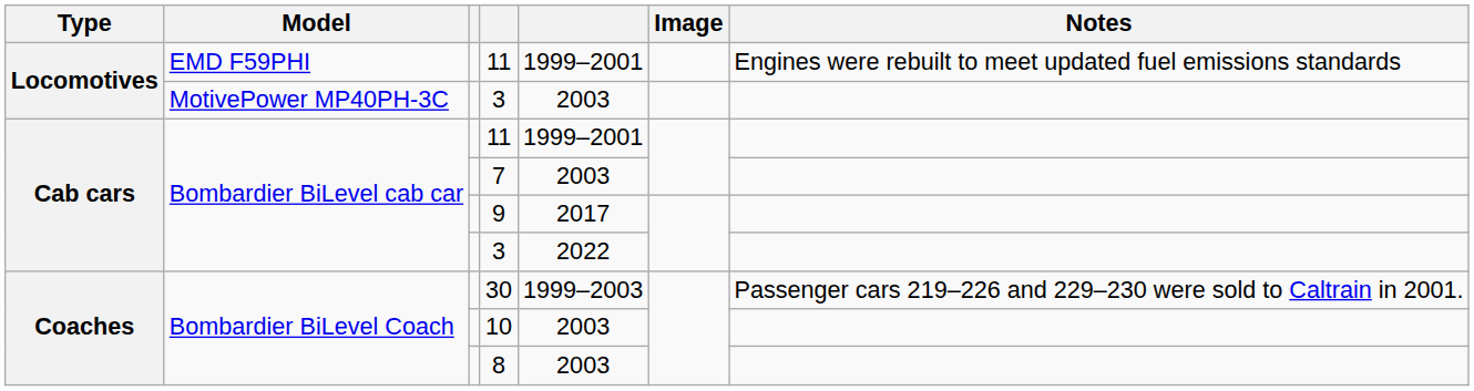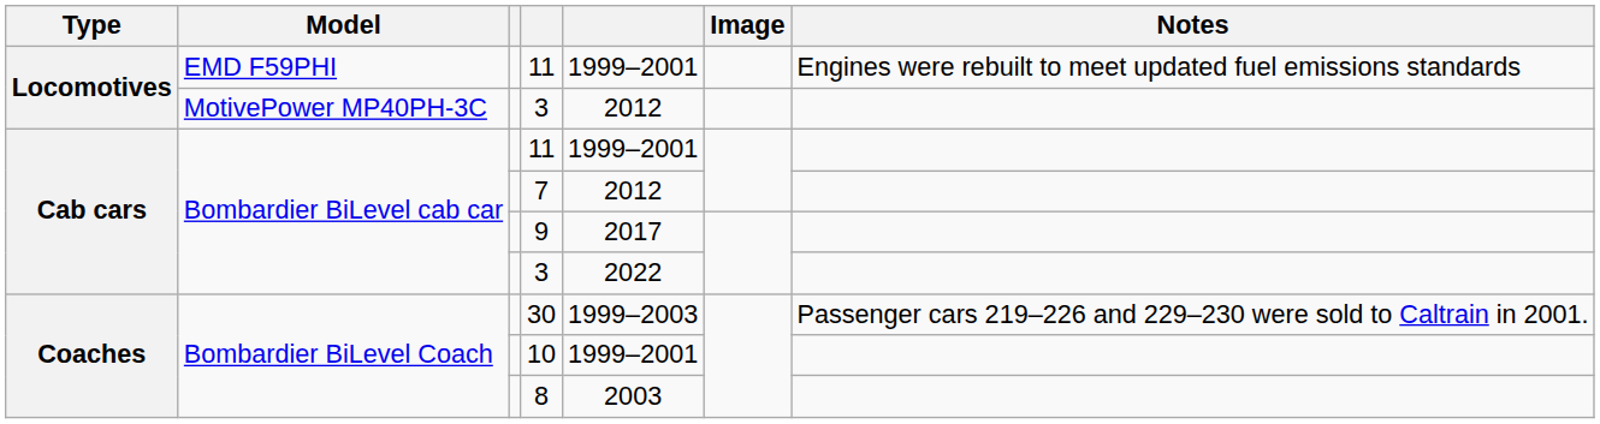 <table class="wikitable" style="text-align:center">
 <tr>
 <th>Type</th>
 <th>Model</th>
 <th></th>
 <th></th>
 <th></th>
 <th>Image</th>
 <th>Notes</th>
 </tr>
 <tr>
 <th rowspan="2">Locomotives</th>
 <td align="left"><a href='#'>EMD F59PHI</a></td>
 <td></td>
 <td>11</td>
 <td>1999–2001</td>
 <td></td>
 <td align="left">Engines were rebuilt to meet updated fuel emissions standards</td>
 </tr>
 <tr>
 <td align="left"><a href='#'>MotivePower MP40PH-3C</a></td>
 <td></td>
 <td>3</td>
-<td>2003</td>
+<td>2012</td>
 <td></td>
 <td></td>
 </tr>
 <tr>
 <th rowspan="4">Cab cars</th>
 <td rowspan="4" align="left"><a href='#'>Bombardier BiLevel cab car</a></td>
 <td></td>
 <td>11</td>
 <td>1999–2001</td>
 <td rowspan="2"></td>
 <td></td>
 </tr>
 <tr>
 <td></td>
 <td>7</td>
-<td>2003</td>
+<td>2012</td>
 <td></td>
 </tr>
 <tr>
 <td></td>
 <td>9</td>
 <td>2017</td>
 <td rowspan="2"></td>
 <td></td>
 </tr>
 <tr>
 <td></td>
 <td>3</td>
 <td>2022</td>
 <td></td>
 </tr>
 <tr>
 <th rowspan="3">Coaches</th>
 <td rowspan="3" align="left"><a href='#'>Bombardier BiLevel Coach</a></td>
 <td></td>
 <td>30</td>
 <td>1999–2003</td>
 <td rowspan="3"></td>
 <td align="left">Passenger cars 219–226 and 229–230 were sold to <a href='#'>Caltrain</a> in 2001.</td>
 </tr>
 <tr>
 <td></td>
 <td>10</td>
-<td>2003</td>
+<td>1999–2001</td>
 <td></td>
 </tr>
 <tr>
 <td></td>
 <td>8</td>
 <td>2003</td>
 <td></td>
 </tr>
 </table>
